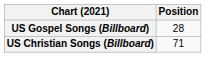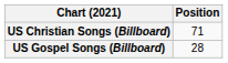 <table class="wikitable plainrowheaders" style="text-align:center">
 <tr>
 <th scope="col">Chart (2021)</th>
 <th scope="col">Position</th>
 </tr>
 <tr>
+<th scope="row">US Christian Songs (<em>Billboard</em>)</th>
+<td>71</td>
+</tr>
+<tr>
 <th scope="row">US Gospel Songs (<em>Billboard</em>)</th>
 <td>28</td>
 </tr>
-<tr>
-<th scope="row">US Christian Songs (<em>Billboard</em>)</th>
-<td>71</td>
-</tr>
 </table>
